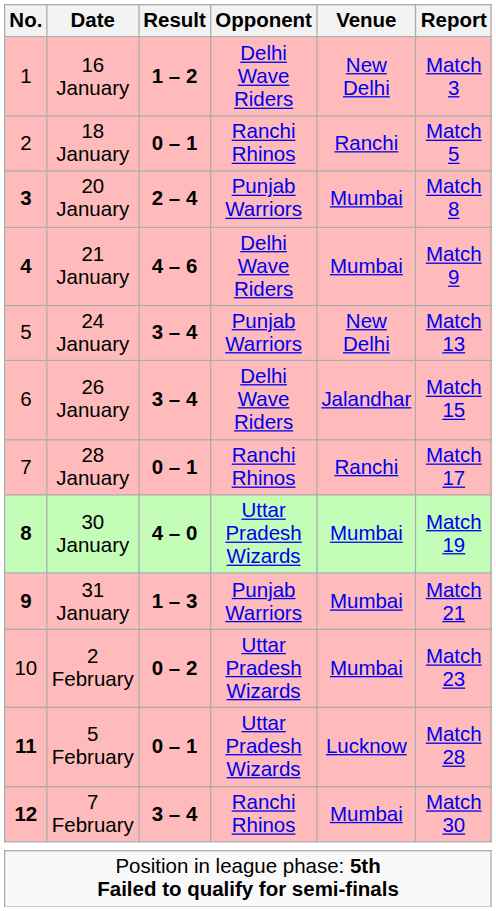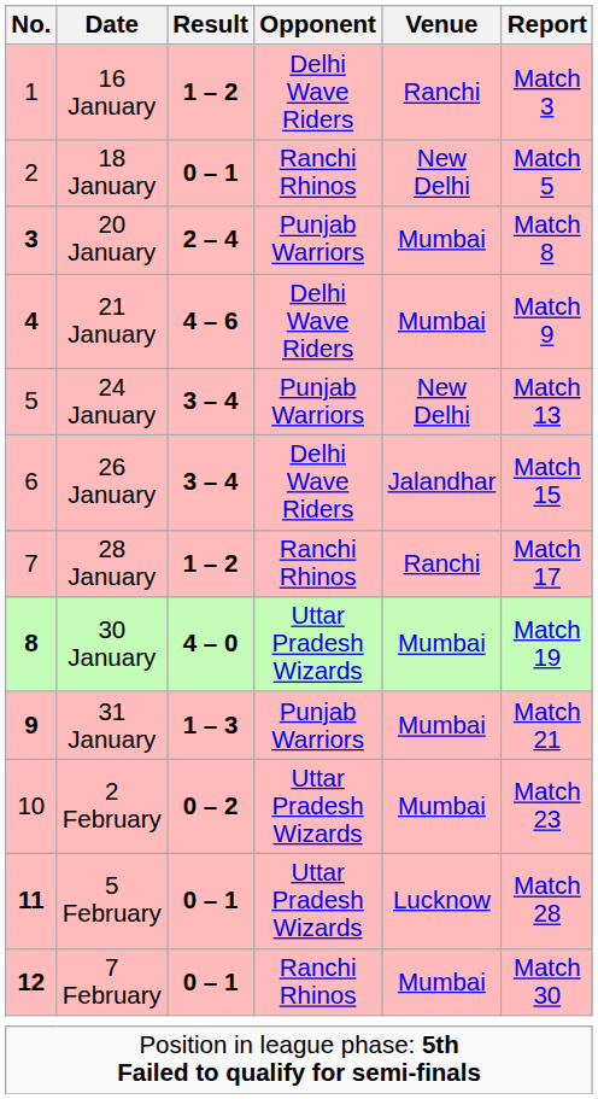 <table class=wikitable style="width:60%;text-align:center; border:none">
 <tr>
 <th>No.</th>
 <th>Date</th>
 <th>Result</th>
 <th>Opponent</th>
 <th>Venue</th>
 <th>Report</th>
 </tr>
 <tr style="background:#fbb;">
 <td>1</td>
 <td>16 January</td>
 <td><strong>1 – 2</strong></td>
 <td><a href='#'>Delhi Wave Riders</a></td>
-<td><a href='#'>New Delhi</a></td>
+<td><a href='#'>Ranchi</a></td>
 <td><a href='#'>Match 3</a></td>
 </tr>
 <tr style="background:#fbb;">
 <td>2</td>
 <td>18 January</td>
 <td><strong>0 – 1</strong></td>
 <td><a href='#'>Ranchi Rhinos</a></td>
-<td><a href='#'>Ranchi</a></td>
+<td><a href='#'>New Delhi</a></td>
 <td><a href='#'>Match 5</a></td>
 </tr>
 <tr style="background:#fbb;">
 <td><strong>3</strong></td>
 <td>20 January</td>
 <td><strong>2 – 4</strong></td>
 <td><a href='#'>Punjab Warriors</a></td>
 <td><a href='#'>Mumbai</a></td>
 <td><a href='#'>Match 8</a></td>
 </tr>
 <tr style="background:#fbb;">
 <td><strong>4</strong></td>
 <td>21 January</td>
 <td><strong>4 – 6</strong></td>
 <td><a href='#'>Delhi Wave Riders</a></td>
 <td><a href='#'>Mumbai</a></td>
 <td><a href='#'>Match 9</a></td>
 </tr>
 <tr style="background:#fbb;">
 <td>5</td>
 <td>24 January</td>
 <td><strong>3 – 4</strong></td>
 <td><a href='#'>Punjab Warriors</a></td>
 <td><a href='#'>New Delhi</a></td>
 <td><a href='#'>Match 13</a></td>
 </tr>
 <tr style="background:#fbb;">
 <td>6</td>
 <td>26 January</td>
 <td><strong>3 – 4</strong></td>
 <td><a href='#'>Delhi Wave Riders</a></td>
 <td><a href='#'>Jalandhar</a></td>
 <td><a href='#'>Match 15</a></td>
 </tr>
 <tr style="background:#fbb;">
 <td>7</td>
 <td>28 January</td>
-<td><strong>0 – 1</strong></td>
+<td><strong>1 – 2</strong></td>
 <td><a href='#'>Ranchi Rhinos</a></td>
 <td><a href='#'>Ranchi</a></td>
 <td><a href='#'>Match 17</a></td>
 </tr>
 <tr style="background:#c3fdb8;">
 <td><strong>8</strong></td>
 <td>30 January</td>
 <td><strong>4 – 0</strong></td>
 <td><a href='#'>Uttar Pradesh Wizards</a></td>
 <td><a href='#'>Mumbai</a></td>
 <td><a href='#'>Match 19</a></td>
 </tr>
 <tr style="background:#fbb;">
 <td><strong>9</strong></td>
 <td>31 January</td>
 <td><strong>1 – 3</strong></td>
 <td><a href='#'>Punjab Warriors</a></td>
 <td><a href='#'>Mumbai</a></td>
 <td><a href='#'>Match 21</a></td>
 </tr>
 <tr style="background:#fbb;">
 <td>10</td>
 <td>2 February</td>
 <td><strong>0 – 2</strong></td>
 <td><a href='#'>Uttar Pradesh Wizards</a></td>
 <td><a href='#'>Mumbai</a></td>
 <td><a href='#'>Match 23</a></td>
 </tr>
 <tr style="background:#fbb;">
 <td><strong>11</strong></td>
 <td>5 February</td>
 <td><strong>0 – 1</strong></td>
 <td><a href='#'>Uttar Pradesh Wizards</a></td>
 <td><a href='#'>Lucknow</a></td>
 <td><a href='#'>Match 28</a></td>
 </tr>
 <tr style="background:#fbb;">
 <td><strong>12</strong></td>
 <td>7 February</td>
-<td><strong>3 – 4</strong></td>
+<td><strong>0 – 1</strong></td>
 <td><a href='#'>Ranchi Rhinos</a></td>
 <td><a href='#'>Mumbai</a></td>
 <td><a href='#'>Match 30</a></td>
 </tr>
 <tr>
 <td colspan="6" style="background:#ffffff; border:none"></td>
 </tr>
 <tr>
 <td colspan="6">Position in league phase: <strong>5th</strong><br><strong>Failed to qualify for semi-finals</strong></td>
 </tr>
 </table>
